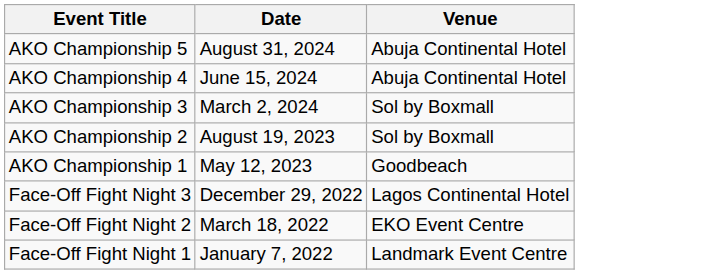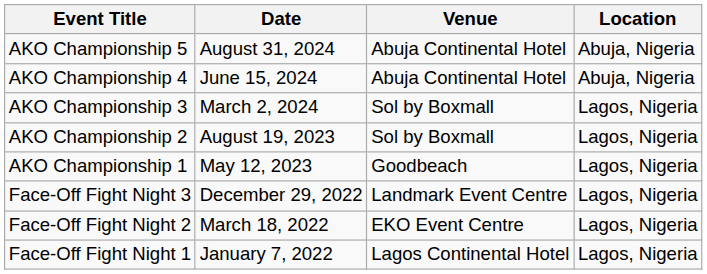 <table class="wikitable">
 <tr>
 <th>Event Title</th>
 <th>Date</th>
 <th>Venue</th>
+<th>Location</th>
 </tr>
 <tr>
 <td>AKO Championship 5</td>
 <td>August 31, 2024</td>
 <td>Abuja Continental Hotel</td>
+<td>Abuja, Nigeria</td>
 </tr>
 <tr>
 <td>AKO Championship 4</td>
 <td>June 15, 2024</td>
 <td>Abuja Continental Hotel</td>
+<td>Abuja, Nigeria</td>
 </tr>
 <tr>
 <td>AKO Championship 3</td>
 <td>March 2, 2024</td>
 <td>Sol by Boxmall</td>
+<td>Lagos, Nigeria</td>
 </tr>
 <tr>
 <td>AKO Championship 2</td>
 <td>August 19, 2023</td>
 <td>Sol by Boxmall</td>
+<td>Lagos, Nigeria</td>
 </tr>
 <tr>
 <td>AKO Championship 1</td>
 <td>May 12, 2023</td>
 <td>Goodbeach</td>
+<td>Lagos, Nigeria</td>
 </tr>
 <tr>
 <td>Face-Off Fight Night 3</td>
 <td>December 29, 2022</td>
-<td>Lagos Continental Hotel</td>
+<td>Landmark Event Centre</td>
+<td>Lagos, Nigeria</td>
 </tr>
 <tr>
 <td>Face-Off Fight Night 2</td>
 <td>March 18, 2022</td>
 <td>EKO Event Centre</td>
+<td>Lagos, Nigeria</td>
 </tr>
 <tr>
 <td>Face-Off Fight Night 1</td>
 <td>January 7, 2022</td>
-<td>Landmark Event Centre</td>
+<td>Lagos Continental Hotel</td>
+<td>Lagos, Nigeria</td>
 </tr>
 </table>
